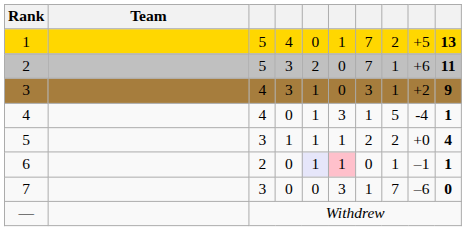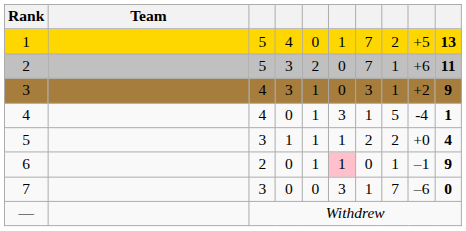 <table class="wikitable" style="text-align:center">
 <tr>
 <th width=20>Rank</th>
 <th width=200>Team</th>
 <th width="20"></th>
 <th width="20"></th>
 <th width="20"></th>
 <th width="20"></th>
 <th width="20"></th>
 <th width="20"></th>
 <th width="20"></th>
 <th width="20"></th>
 </tr>
 <tr bgcolor="gold">
 <td>1</td>
 <td style="text-align:left;"></td>
 <td>5</td>
 <td>4</td>
 <td>0</td>
 <td>1</td>
 <td>7</td>
 <td>2</td>
 <td>+5</td>
 <td><strong>13</strong></td>
 </tr>
 <tr bgcolor="silver">
 <td>2</td>
 <td style="text-align:left;"></td>
 <td>5</td>
 <td>3</td>
 <td>2</td>
 <td>0</td>
 <td>7</td>
 <td>1</td>
 <td>+6</td>
 <td><strong>11</strong></td>
 </tr>
 <tr bgcolor="a67d3d">
 <td>3</td>
 <td style="text-align:left;"></td>
 <td>4</td>
 <td>3</td>
 <td>1</td>
 <td>0</td>
 <td>3</td>
 <td>1</td>
 <td>+2</td>
 <td><strong>9</strong></td>
 </tr>
 <tr>
 <td>4</td>
 <td style="text-align:left;"></td>
 <td>4</td>
 <td>0</td>
 <td>1</td>
 <td>3</td>
 <td>1</td>
 <td>5</td>
 <td>-4</td>
 <td><strong>1</strong></td>
 </tr>
 <tr>
 <td>5</td>
 <td style="text-align:left;"></td>
 <td>3</td>
 <td>1</td>
 <td>1</td>
 <td>1</td>
 <td>2</td>
 <td>2</td>
 <td>+0</td>
 <td><strong>4</strong></td>
 </tr>
 <tr>
 <td>6</td>
 <td style="text-align:left;"></td>
 <td>2</td>
 <td>0</td>
-<td style="background: lavender;">1</td>
+<td>1</td>
 <td style="background: pink;">1</td>
 <td>0</td>
 <td>1</td>
 <td>–1</td>
-<td><strong>1</strong></td>
+<td><strong>9</strong></td>
 </tr>
 <tr>
 <td>7</td>
 <td style="text-align:left;"></td>
 <td>3</td>
 <td>0</td>
 <td>0</td>
 <td>3</td>
 <td>1</td>
 <td>7</td>
 <td>–6</td>
 <td><strong>0</strong></td>
 </tr>
 <tr>
 <td>—</td>
 <td style="text-align:left;"></td>
 <td colspan=8 rowspan=1><em>Withdrew</em></td>
 </tr>
 </table>
